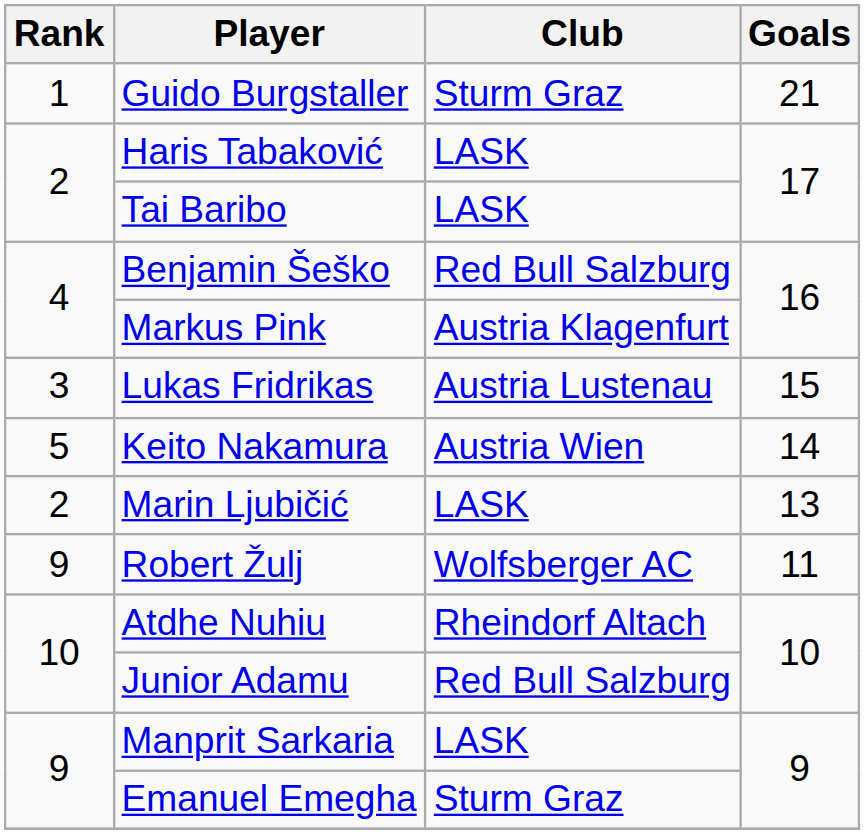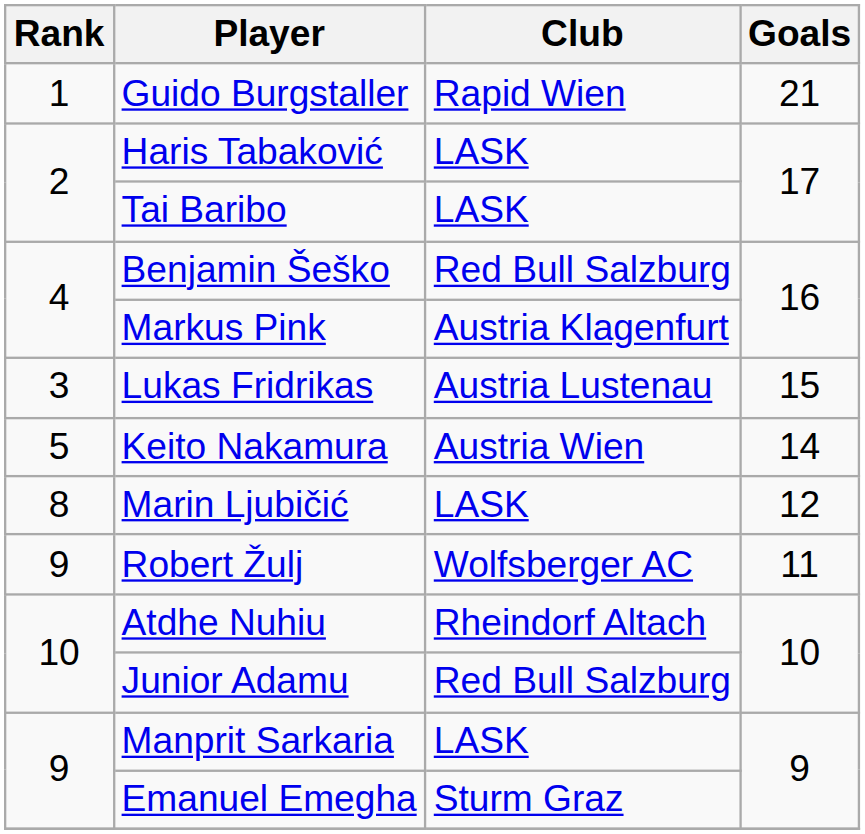 <table class="wikitable" style="text-align:center">
 <tr>
 <th>Rank</th>
 <th>Player</th>
 <th>Club</th>
 <th>Goals</th>
 </tr>
 <tr>
 <td>1</td>
 <td align="left"> <a href='#'>Guido Burgstaller</a></td>
-<td align="left"><a href='#'>Sturm Graz</a></td>
+<td align="left"><a href='#'>Rapid Wien</a></td>
 <td>21</td>
 </tr>
 <tr>
 <td rowspan=2>2</td>
 <td align="left"> <a href='#'>Haris Tabaković</a></td>
 <td align="left"><a href='#'>LASK</a></td>
 <td rowspan=2>17</td>
 </tr>
 <tr>
 <td align="left"> <a href='#'>Tai Baribo</a></td>
 <td align="left"><a href='#'>LASK</a></td>
 </tr>
 <tr>
 <td rowspan=2>4</td>
 <td align="left"> <a href='#'>Benjamin Šeško</a></td>
 <td align="left"><a href='#'>Red Bull Salzburg</a></td>
 <td rowspan=2>16</td>
 </tr>
 <tr>
 <td align="left"> <a href='#'>Markus Pink</a></td>
 <td align="left"><a href='#'>Austria Klagenfurt</a></td>
 </tr>
 <tr>
 <td rowspan=1>3</td>
 <td align="left"><a href='#'>Lukas Fridrikas</a></td>
 <td align="left"><a href='#'>Austria Lustenau</a></td>
 <td rowspan=1>15</td>
 </tr>
 <tr>
 <td rowspan=1>5</td>
 <td align="left"> <a href='#'>Keito Nakamura</a></td>
 <td align="left"><a href='#'>Austria Wien</a></td>
 <td rowspan=1>14</td>
 </tr>
 <tr>
-<td>2</td>
+<td>8</td>
 <td align="left"> <a href='#'>Marin Ljubičić</a></td>
 <td align="left"><a href='#'>LASK</a></td>
-<td>13</td>
+<td>12</td>
 </tr>
 <tr>
 <td>9</td>
 <td align="left"> <a href='#'>Robert Žulj</a></td>
 <td align="left"><a href='#'>Wolfsberger AC</a></td>
 <td>11</td>
 </tr>
 <tr>
 <td rowspan="2">10</td>
 <td align="left"> <a href='#'>Atdhe Nuhiu</a></td>
 <td align="left"><a href='#'>Rheindorf Altach</a></td>
 <td rowspan="2">10</td>
 </tr>
 <tr>
 <td align="left"> <a href='#'>Junior Adamu</a></td>
 <td align="left"><a href='#'>Red Bull Salzburg</a></td>
 </tr>
 <tr>
 <td rowspan="2">9</td>
 <td align="left"> <a href='#'>Manprit Sarkaria</a></td>
 <td align="left"><a href='#'>LASK</a></td>
 <td rowspan="2">9</td>
 </tr>
 <tr>
 <td align="left"> <a href='#'>Emanuel Emegha</a></td>
 <td align="left"><a href='#'>Sturm Graz</a></td>
 </tr>
 <tr>
 </tr>
 </table>
